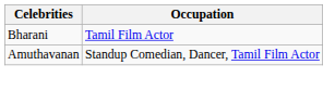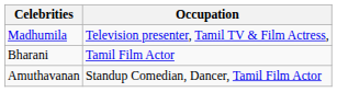 <table class="wikitable">
 <tr>
 <th>Celebrities</th>
 <th>Occupation</th>
+</tr>
+<tr>
+<td><a href='#'>Madhumila</a></td>
+<td><a href='#'>Television presenter</a>, <a href='#'>Tamil TV & Film Actress</a>,</td>
 </tr>
 <tr>
 <td>Bharani</td>
 <td><a href='#'>Tamil Film Actor</a></td>
 </tr>
 <tr>
 <td>Amuthavanan</td>
 <td>Standup Comedian,  Dancer, <a href='#'>Tamil Film Actor</a></td>
 </tr>
 </table>
